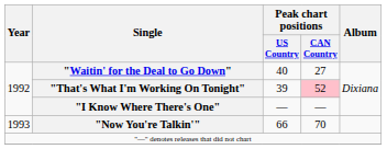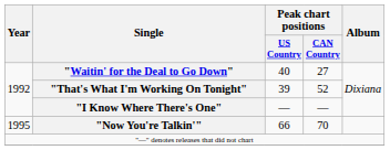 <table class="wikitable plainrowheaders" style="text-align:center;">
 <tr>
 <th rowspan="2">Year</th>
 <th rowspan="2" style="width:20em;">Single</th>
 <th colspan="2">Peak chart<br>positions</th>
 <th rowspan="2">Album</th>
 </tr>
 <tr style="font-size:smaller;">
 <th width="45"><a href='#'>US Country</a></th>
 <th width="45"><a href='#'>CAN Country</a></th>
 </tr>
 <tr>
 <td rowspan="3">1992</td>
 <th scope="row">"<a href='#'>Waitin' for the Deal to Go Down</a>"</th>
 <td>40</td>
 <td>27</td>
 <td align="left" rowspan="3"><em>Dixiana</em></td>
 </tr>
 <tr>
 <th scope="row">"That's What I'm Working On Tonight"</th>
 <td>39</td>
-<td style="background: pink;">52</td>
+<td>52</td>
 </tr>
 <tr>
 <th scope="row">"I Know Where There's One"</th>
 <td>—</td>
 <td>—</td>
 </tr>
 <tr>
-<td>1993</td>
+<td>1995</td>
 <th scope="row">"Now You're Talkin'"</th>
 <td>66</td>
 <td>70</td>
 <td></td>
 </tr>
 <tr>
 <td colspan="5" style="font-size:8pt">"—" denotes releases that did not chart</td>
 </tr>
 <tr>
 </tr>
 </table>
